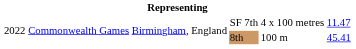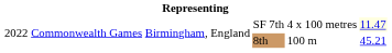 <table>
 <tr>
 <th colspan=6>Representing </th>
 </tr>
 <tr>
 <td rowspan = "2">2022</td>
 <td rowspan = "2"><a href='#'>Commonwealth Games</a></td>
 <td rowspan = "2"><a href='#'>Birmingham</a>, England</td>
 <td>SF 7th</td>
 <td>4 x 100 metres</td>
-<td><a href='#'>11.47</a></td>
+<td style="background: lightyellow;"><a href='#'>11.47</a></td>
 </tr>
 <tr>
 <td bgcolor=cc9966>8th</td>
 <td>100 m</td>
-<td><a href='#'>45.41</a></td>
+<td><a href='#'>45.21</a></td>
 </tr>
 </table>
